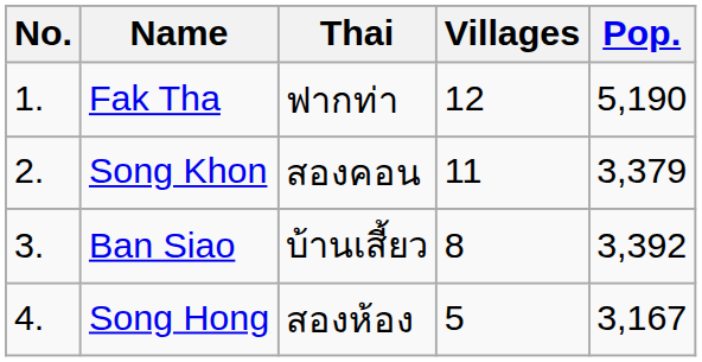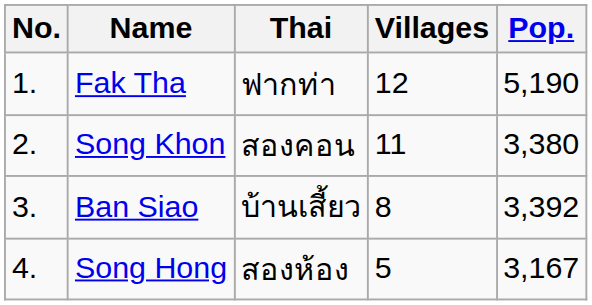 <table class="wikitable sortable">
 <tr>
 <th>No.</th>
 <th>Name</th>
 <th>Thai</th>
 <th>Villages</th>
 <th><a href='#'>Pop.</a></th>
 </tr>
 <tr>
 <td>1.</td>
 <td><a href='#'>Fak Tha</a></td>
 <td>ฟากท่า</td>
 <td>12</td>
 <td>5,190</td>
 </tr>
 <tr>
 <td>2.</td>
 <td><a href='#'>Song Khon</a></td>
 <td>สองคอน</td>
 <td>11</td>
-<td>3,379</td>
+<td>3,380</td>
 </tr>
 <tr>
 <td>3.</td>
 <td><a href='#'>Ban Siao</a></td>
 <td>บ้านเสี้ยว</td>
 <td>8</td>
 <td>3,392</td>
 </tr>
 <tr>
 <td>4.</td>
 <td><a href='#'>Song Hong</a></td>
 <td>สองห้อง</td>
 <td>5</td>
 <td>3,167</td>
 </tr>
 </table>
